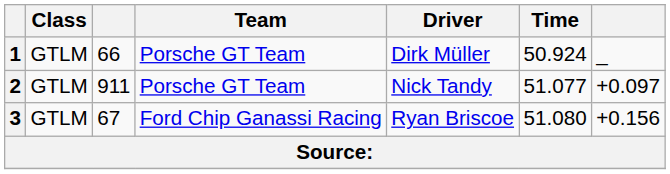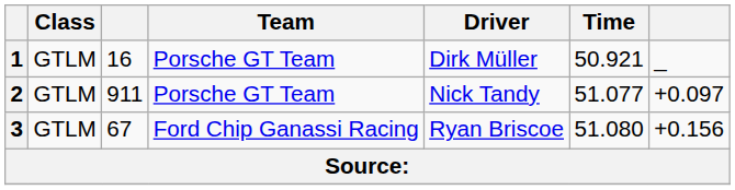 <table class="wikitable">
 <tr>
 <th scope="col"></th>
 <th scope="col">Class</th>
 <th scope="col"></th>
 <th scope="col">Team</th>
 <th scope="col">Driver</th>
 <th scope="col">Time</th>
 <th scope="col"></th>
 </tr>
 <tr>
 <th scope="row">1</th>
 <td>GTLM</td>
-<td>66</td>
+<td>16</td>
 <td><a href='#'>Porsche GT Team</a></td>
 <td><a href='#'>Dirk Müller</a></td>
-<td>50.924</td>
+<td>50.921</td>
 <td>_</td>
 </tr>
 <tr>
 <th scope="row">2</th>
 <td>GTLM</td>
 <td>911</td>
 <td><a href='#'>Porsche GT Team</a></td>
 <td><a href='#'>Nick Tandy</a></td>
 <td>51.077</td>
 <td>+0.097</td>
 </tr>
 <tr>
 <th scope="row">3</th>
 <td>GTLM</td>
 <td>67</td>
 <td><a href='#'>Ford Chip Ganassi Racing</a></td>
 <td><a href='#'>Ryan Briscoe</a></td>
 <td>51.080</td>
 <td>+0.156</td>
 </tr>
 <tr>
 <th colspan="7">Source:</th>
 </tr>
 <tr>
 </tr>
 </table>
